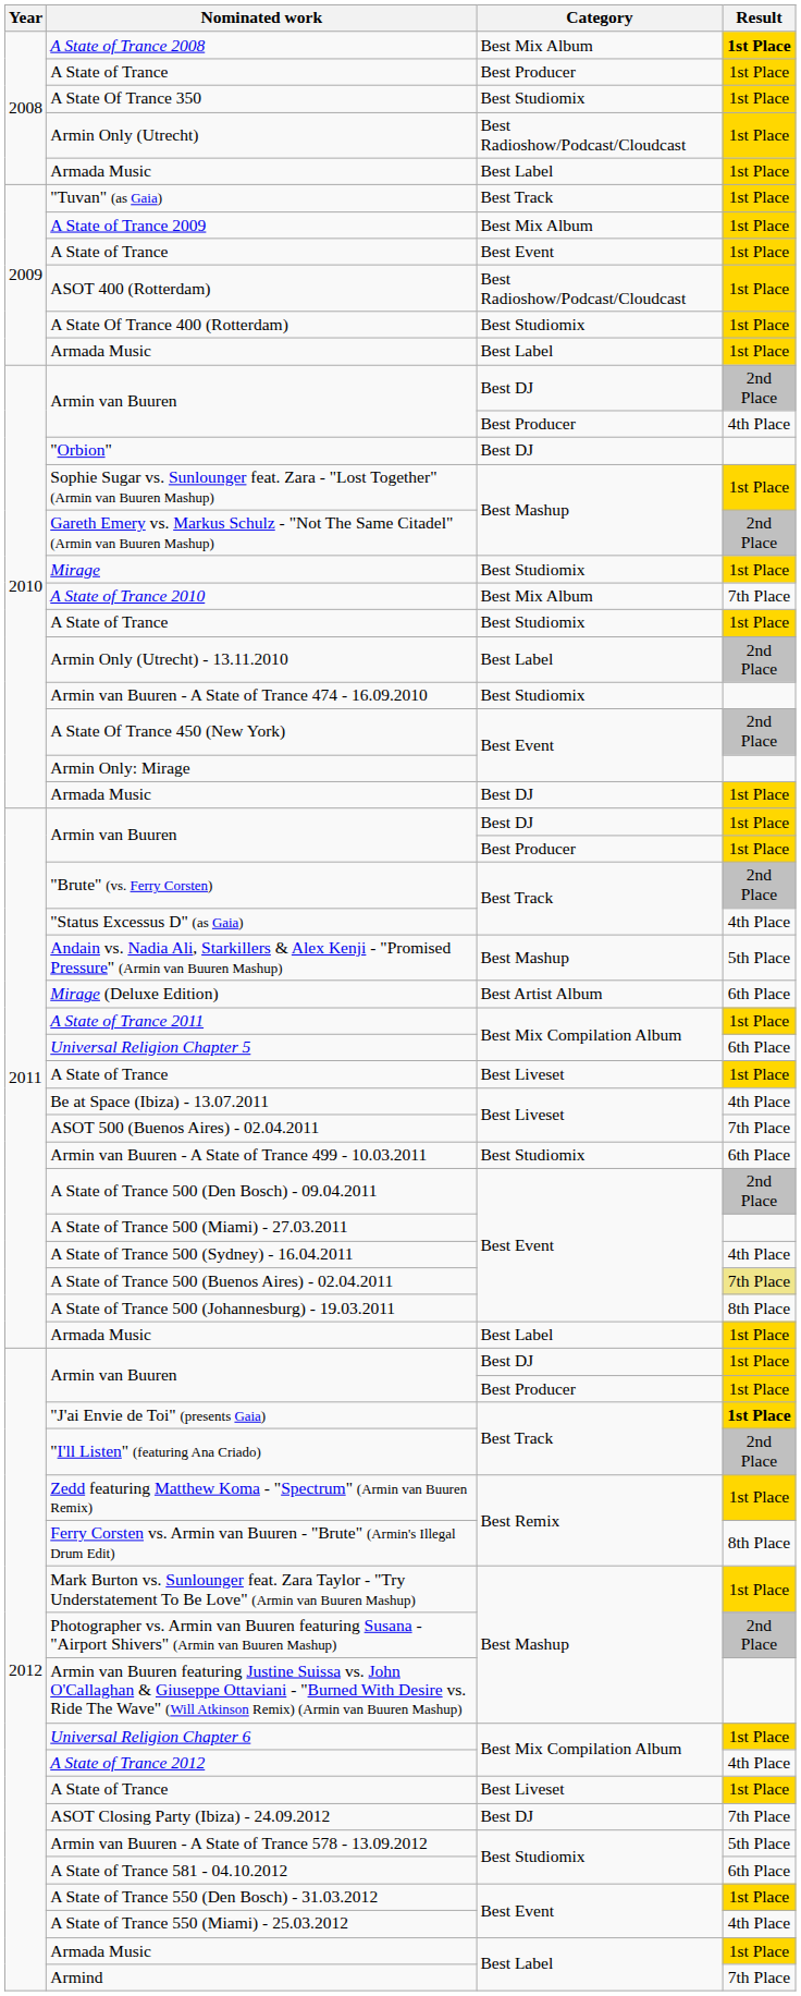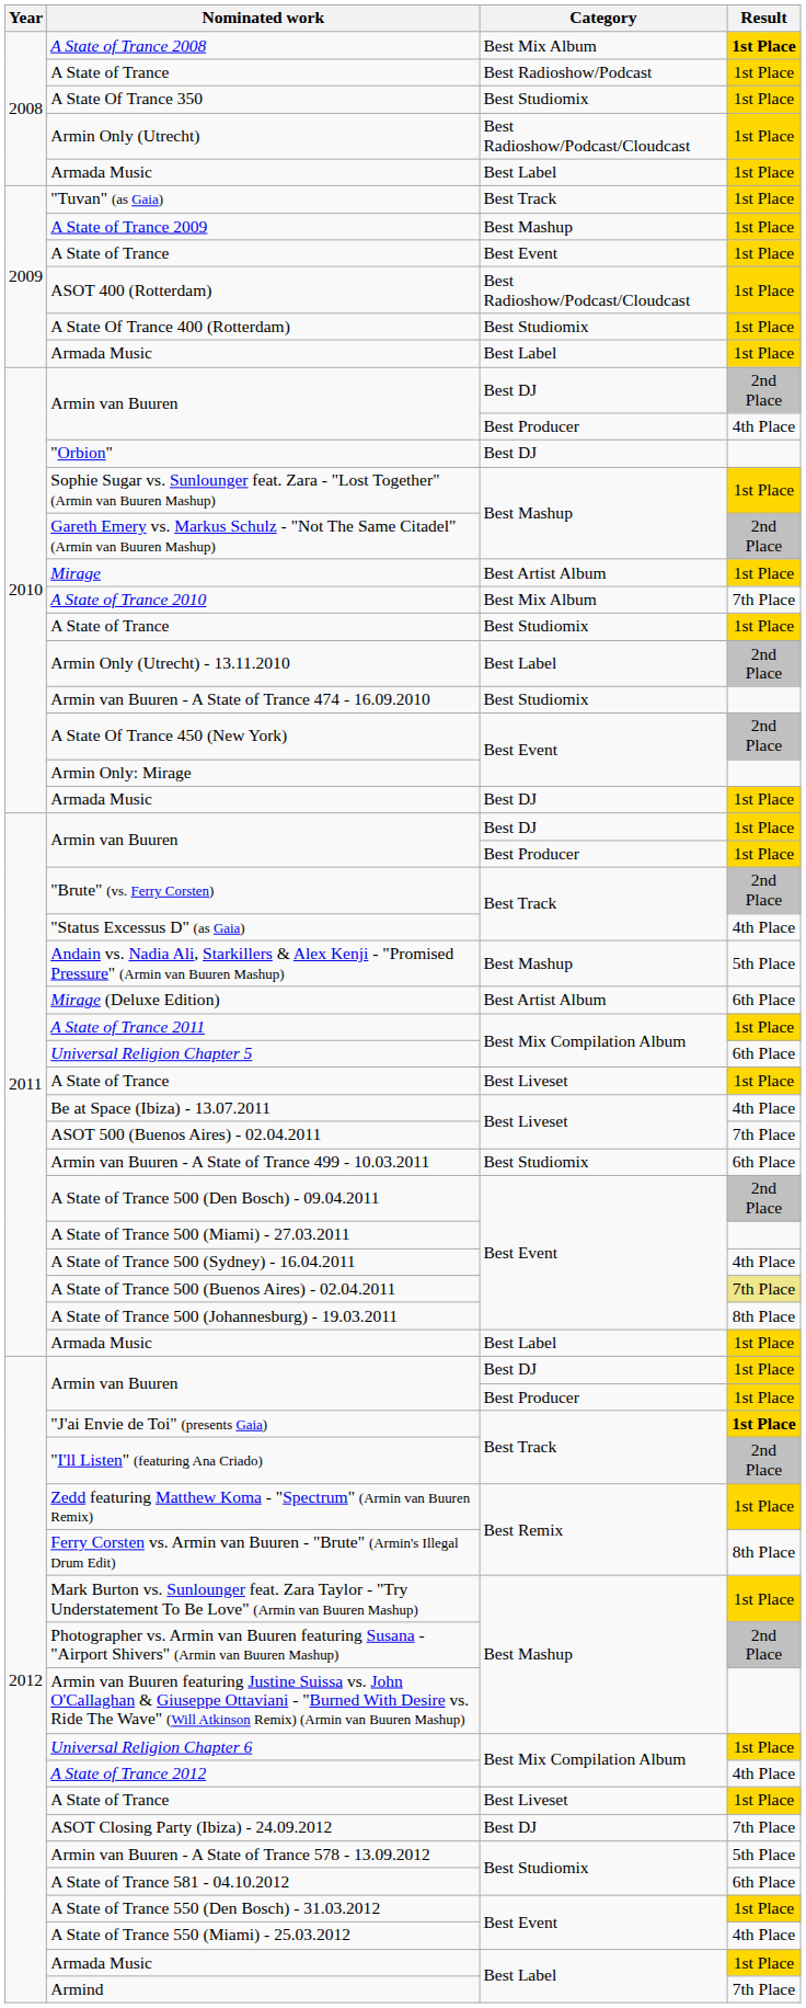 <table class=wikitable | width="750">
 <tr>
 <th>Year</th>
 <th style="width:400px;">Nominated work</th>
 <th>Category</th>
 <th>Result</th>
 </tr>
 <tr>
 <td rowspan="5">2008</td>
 <td><em><a href='#'>A State of Trance 2008</a></em></td>
 <td>Best Mix Album</td>
 <td style="background:gold;text-align:center;"><strong>1st Place</strong></td>
 </tr>
 <tr>
 <td>A State of Trance</td>
-<td>Best Producer</td>
+<td>Best Radioshow/Podcast</td>
 <td style="background:gold;text-align:center;">1st Place</td>
 </tr>
 <tr>
 <td>A State Of Trance 350</td>
 <td>Best Studiomix</td>
 <td style="background:gold;text-align:center;">1st Place</td>
 </tr>
 <tr>
 <td>Armin Only (Utrecht)</td>
 <td>Best Radioshow/Podcast/Cloudcast</td>
 <td style="background:gold;text-align:center;">1st Place</td>
 </tr>
 <tr>
 <td>Armada Music</td>
 <td>Best Label</td>
 <td style="background:gold;text-align:center;">1st Place</td>
 </tr>
 <tr>
 <td rowspan="6">2009</td>
 <td>"Tuvan" <small>(as <a href='#'>Gaia</a>)</small></td>
 <td>Best Track</td>
 <td style="background:gold;text-align:center;">1st Place</td>
 </tr>
 <tr>
 <td><a href='#'>A State of Trance 2009</a></td>
-<td>Best Mix Album</td>
+<td>Best Mashup</td>
 <td style="background:gold;text-align:center;">1st Place</td>
 </tr>
 <tr>
 <td>A State of Trance</td>
 <td>Best Event</td>
 <td style="background:gold;text-align:center;">1st Place</td>
 </tr>
 <tr>
 <td>ASOT 400 (Rotterdam)</td>
 <td>Best Radioshow/Podcast/Cloudcast</td>
 <td style="background:gold;text-align:center;">1st Place</td>
 </tr>
 <tr>
 <td>A State Of Trance 400 (Rotterdam)</td>
 <td>Best Studiomix</td>
 <td style="background:gold;text-align:center;">1st Place</td>
 </tr>
 <tr>
 <td>Armada Music</td>
 <td>Best Label</td>
 <td style="background:gold;text-align:center;">1st Place</td>
 </tr>
 <tr>
 <td rowspan="13">2010</td>
 <td rowspan="2">Armin van Buuren</td>
 <td>Best DJ</td>
 <td style="background:silver;text-align:center;">2nd Place</td>
 </tr>
 <tr>
 <td>Best Producer</td>
 <td style="text-align:center">4th Place</td>
 </tr>
 <tr>
 <td>"<a href='#'>Orbion</a>"</td>
 <td>Best DJ</td>
 <td></td>
 </tr>
 <tr>
 <td>Sophie Sugar vs. <a href='#'>Sunlounger</a> feat. Zara - "Lost Together" <small>(Armin van Buuren Mashup)</small></td>
 <td rowspan="2">Best Mashup</td>
 <td style="background:gold;text-align:center;">1st Place</td>
 </tr>
 <tr>
 <td><a href='#'>Gareth Emery</a> vs. <a href='#'>Markus Schulz</a> - "Not The Same Citadel" <small>(Armin van Buuren Mashup)</small></td>
 <td style="background:silver;text-align:center;">2nd Place</td>
 </tr>
 <tr>
 <td><em><a href='#'>Mirage</a></em></td>
-<td>Best Studiomix</td>
+<td>Best Artist Album</td>
 <td style="background:gold;text-align:center;">1st Place</td>
 </tr>
 <tr>
 <td><em><a href='#'>A State of Trance 2010</a></em></td>
 <td>Best Mix Album</td>
 <td style="text-align:center">7th Place</td>
 </tr>
 <tr>
 <td>A State of Trance</td>
 <td>Best Studiomix</td>
 <td style="background:gold;text-align:center;">1st Place</td>
 </tr>
 <tr>
 <td>Armin Only (Utrecht) - 13.11.2010</td>
 <td>Best Label</td>
 <td style="background:silver;text-align:center;">2nd Place</td>
 </tr>
 <tr>
 <td>Armin van Buuren - A State of Trance 474 - 16.09.2010</td>
 <td>Best Studiomix</td>
 <td></td>
 </tr>
 <tr>
 <td>A State Of Trance 450 (New York)</td>
 <td rowspan="2">Best Event</td>
 <td style="background:silver;text-align:center;">2nd Place</td>
 </tr>
 <tr>
 <td>Armin Only: Mirage</td>
 <td></td>
 </tr>
 <tr>
 <td>Armada Music</td>
 <td>Best DJ</td>
 <td style="background:gold;text-align:center;">1st Place</td>
 </tr>
 <tr>
 <td rowspan="18">2011</td>
 <td rowspan="2">Armin van Buuren</td>
 <td>Best DJ</td>
 <td style="background:gold;text-align:center;">1st Place</td>
 </tr>
 <tr>
 <td>Best Producer</td>
 <td style="background:gold;text-align:center;">1st Place</td>
 </tr>
 <tr>
 <td>"Brute" <small>(vs. <a href='#'>Ferry Corsten</a>)</small></td>
 <td rowspan="2">Best Track</td>
 <td style="background:silver;text-align:center;">2nd Place</td>
 </tr>
 <tr>
 <td>"Status Excessus D" <small>(as <a href='#'>Gaia</a>)</small></td>
 <td style="text-align:center">4th Place</td>
 </tr>
 <tr>
 <td><a href='#'>Andain</a> vs. <a href='#'>Nadia Ali</a>, <a href='#'>Starkillers</a> & <a href='#'>Alex Kenji</a> - "Promised <a href='#'>Pressure</a>" <small>(Armin van Buuren Mashup)</small></td>
 <td>Best Mashup</td>
 <td style="text-align:center">5th Place</td>
 </tr>
 <tr>
 <td><em><a href='#'>Mirage</a></em> (Deluxe Edition)</td>
 <td>Best Artist Album</td>
 <td style="text-align:center">6th Place</td>
 </tr>
 <tr>
 <td><em><a href='#'>A State of Trance 2011</a></em></td>
 <td rowspan="2">Best Mix Compilation Album</td>
 <td style="background:gold;text-align:center;">1st Place</td>
 </tr>
 <tr>
 <td><em><a href='#'>Universal Religion Chapter 5</a></em></td>
 <td style="text-align:center">6th Place</td>
 </tr>
 <tr>
 <td>A State of Trance</td>
 <td>Best Liveset</td>
 <td style="background:gold;text-align:center;">1st Place</td>
 </tr>
 <tr>
 <td>Be at Space (Ibiza) - 13.07.2011</td>
 <td rowspan="2">Best Liveset</td>
 <td style="text-align:center">4th Place</td>
 </tr>
 <tr>
 <td>ASOT 500 (Buenos Aires) - 02.04.2011</td>
 <td style="text-align:center">7th Place</td>
 </tr>
 <tr>
 <td>Armin van Buuren - A State of Trance 499 - 10.03.2011</td>
 <td>Best Studiomix</td>
 <td style="text-align:center">6th Place</td>
 </tr>
 <tr>
 <td>A State of Trance 500 (Den Bosch) - 09.04.2011</td>
 <td rowspan="5">Best Event</td>
 <td style="background:silver;text-align:center;">2nd Place</td>
 </tr>
 <tr>
 <td>A State of Trance 500 (Miami) - 27.03.2011</td>
 <td></td>
 </tr>
 <tr>
 <td>A State of Trance 500 (Sydney) - 16.04.2011</td>
 <td style="text-align:center">4th Place</td>
 </tr>
 <tr>
 <td>A State of Trance 500 (Buenos Aires) - 02.04.2011</td>
 <td style="background: khaki; text-align:center">7th Place</td>
 </tr>
 <tr>
 <td>A State of Trance 500 (Johannesburg) - 19.03.2011</td>
 <td style="text-align:center">8th Place</td>
 </tr>
 <tr>
 <td>Armada Music</td>
 <td>Best Label</td>
 <td style="background:gold;text-align:center;">1st Place</td>
 </tr>
 <tr>
 <td rowspan="19">2012</td>
 <td rowspan="2">Armin van Buuren</td>
 <td>Best DJ</td>
 <td style="background:gold;text-align:center;">1st Place</td>
 </tr>
 <tr>
 <td>Best Producer</td>
 <td style="background:gold;text-align:center;">1st Place</td>
 </tr>
 <tr>
 <td>"J'ai Envie de Toi" <small>(presents <a href='#'>Gaia</a>)</small></td>
 <td rowspan="2">Best Track</td>
 <td style="background:gold;text-align:center;"><strong>1st Place</strong></td>
 </tr>
 <tr>
 <td>"<a href='#'>I'll Listen</a>" <small>(featuring Ana Criado)</small></td>
 <td style="background:silver;text-align:center;">2nd Place</td>
 </tr>
 <tr>
 <td><a href='#'>Zedd</a> featuring <a href='#'>Matthew Koma</a> - "<a href='#'>Spectrum</a>" <small>(Armin van Buuren Remix)</small></td>
 <td rowspan="2">Best Remix</td>
 <td style="background:gold;text-align:center;">1st Place</td>
 </tr>
 <tr>
 <td><a href='#'>Ferry Corsten</a> vs. Armin van Buuren - "Brute" <small>(Armin's Illegal Drum Edit)</small></td>
 <td style="text-align:center">8th Place</td>
 </tr>
 <tr>
 <td>Mark Burton vs. <a href='#'>Sunlounger</a> feat. Zara Taylor - "Try Understatement To Be Love" <small>(Armin van Buuren Mashup)</small></td>
 <td rowspan="3">Best Mashup</td>
 <td style="background:gold;text-align:center;">1st Place</td>
 </tr>
 <tr>
 <td>Photographer vs. Armin van Buuren featuring <a href='#'>Susana</a> - "Airport Shivers" <small>(Armin van Buuren Mashup)</small></td>
 <td style="background:silver;text-align:center;">2nd Place</td>
 </tr>
 <tr>
 <td>Armin van Buuren featuring <a href='#'>Justine Suissa</a> vs. <a href='#'>John O'Callaghan</a> & <a href='#'>Giuseppe Ottaviani</a> - "<a href='#'>Burned With Desire</a> vs. Ride The Wave" <small>(<a href='#'>Will Atkinson</a> Remix) (Armin van Buuren Mashup)</small></td>
 <td></td>
 </tr>
 <tr>
 <td><em><a href='#'>Universal Religion Chapter 6</a></em></td>
 <td rowspan="2">Best Mix Compilation Album</td>
 <td style="background:gold;text-align:center;">1st Place</td>
 </tr>
 <tr>
 <td><em><a href='#'>A State of Trance 2012</a></em></td>
 <td style="text-align:center">4th Place</td>
 </tr>
 <tr>
 <td>A State of Trance</td>
 <td>Best Liveset</td>
 <td style="background:gold;text-align:center;">1st Place</td>
 </tr>
 <tr>
 <td>ASOT Closing Party (Ibiza) - 24.09.2012</td>
 <td>Best DJ</td>
 <td style="text-align:center">7th Place</td>
 </tr>
 <tr>
 <td>Armin van Buuren - A State of Trance 578 - 13.09.2012</td>
 <td rowspan="2">Best Studiomix</td>
 <td style="text-align:center">5th Place</td>
 </tr>
 <tr>
 <td>A State of Trance 581 - 04.10.2012</td>
 <td style="text-align:center">6th Place</td>
 </tr>
 <tr>
 <td>A State of Trance 550 (Den Bosch) - 31.03.2012</td>
 <td rowspan="2">Best Event</td>
 <td style="background:gold;text-align:center;">1st Place</td>
 </tr>
 <tr>
 <td>A State of Trance 550 (Miami) - 25.03.2012</td>
 <td style="text-align:center">4th Place</td>
 </tr>
 <tr>
 <td>Armada Music</td>
 <td rowspan="2">Best Label</td>
 <td style="background:gold;text-align:center;">1st Place</td>
 </tr>
 <tr>
 <td>Armind</td>
 <td style="text-align:center">7th Place</td>
 </tr>
 </table>
